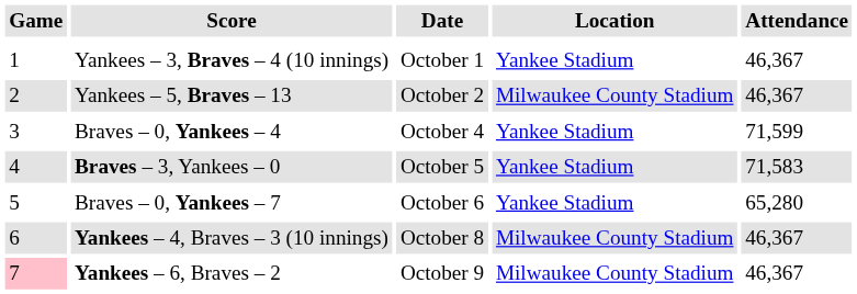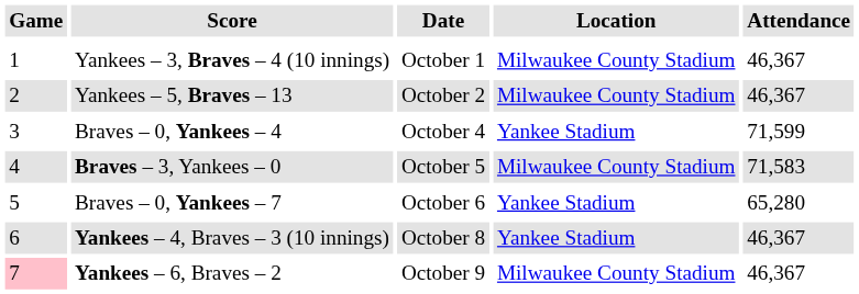 <table border="0" cellspacing="3" cellpadding="3">
 <tr style="background: #e3e3e3;">
 <th>Game</th>
 <th>Score</th>
 <th>Date</th>
 <th>Location</th>
 <th>Attendance</th>
 </tr>
 <tr style="background: #e3e3e3;">
 </tr>
 <tr>
 <td>1</td>
 <td>Yankees – 3, <strong>Braves</strong> – 4 (10 innings)</td>
 <td>October 1</td>
-<td><a href='#'>Yankee Stadium</a></td>
+<td><a href='#'>Milwaukee County Stadium</a></td>
 <td>46,367</td>
 </tr>
 <tr style="background: #e3e3e3;">
 <td>2</td>
 <td>Yankees – 5, <strong>Braves</strong> – 13</td>
 <td>October 2</td>
 <td><a href='#'>Milwaukee County Stadium</a></td>
 <td>46,367</td>
 </tr>
 <tr>
 <td>3</td>
 <td>Braves – 0, <strong>Yankees</strong> – 4</td>
 <td>October 4</td>
 <td><a href='#'>Yankee Stadium</a></td>
 <td>71,599</td>
 </tr>
 <tr style="background: #e3e3e3;">
 <td>4</td>
 <td><strong>Braves</strong> – 3, Yankees – 0</td>
 <td>October 5</td>
-<td><a href='#'>Yankee Stadium</a></td>
+<td><a href='#'>Milwaukee County Stadium</a></td>
 <td>71,583</td>
 </tr>
 <tr>
 <td>5</td>
 <td>Braves – 0, <strong>Yankees</strong> – 7</td>
 <td>October 6</td>
 <td><a href='#'>Yankee Stadium</a></td>
 <td>65,280</td>
 </tr>
 <tr style="background: #e3e3e3;">
 <td>6</td>
 <td><strong>Yankees</strong> – 4, Braves – 3 (10 innings)</td>
 <td>October 8</td>
-<td><a href='#'>Milwaukee County Stadium</a></td>
+<td><a href='#'>Yankee Stadium</a></td>
 <td>46,367</td>
 </tr>
 <tr>
 <td style="background: pink;">7</td>
 <td><strong>Yankees</strong> – 6, Braves – 2</td>
 <td>October 9</td>
 <td><a href='#'>Milwaukee County Stadium</a></td>
 <td>46,367</td>
 </tr>
 <tr style="background: #e3e3e3;">
 </tr>
 </table>
